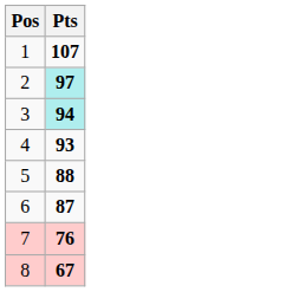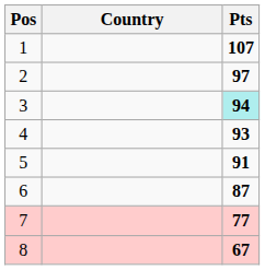 <table class="wikitable" style="text-align: center; font-size:95%">
 <tr>
 <th style="width:25px;">Pos</th>
+<th style="width:150px;">Country</th>
 <th style="width:25px;">Pts</th>
 </tr>
 <tr>
 <td>1</td>
+<td align="left"></td>
 <td><strong>107</strong></td>
 </tr>
 <tr>
 <td>2</td>
-<td style="background: paleturquoise;"><strong>97</strong></td>
+<td align="left"></td>
+<td><strong>97</strong></td>
 </tr>
 <tr>
 <td>3</td>
+<td align="left"></td>
 <td style="background: paleturquoise;"><strong>94</strong></td>
 </tr>
 <tr>
 <td>4</td>
+<td align="left"></td>
 <td><strong>93</strong></td>
 </tr>
 <tr>
 <td>5</td>
-<td><strong>88</strong></td>
+<td align="left"></td>
+<td><strong>91</strong></td>
 </tr>
 <tr>
 <td>6</td>
+<td align="left"></td>
 <td><strong>87</strong></td>
 </tr>
 <tr bgcolor=ffcccc>
 <td>7</td>
-<td><strong>76</strong></td>
+<td align="left"></td>
+<td><strong>77</strong></td>
 </tr>
 <tr bgcolor=ffcccc>
 <td>8</td>
+<td align="left"></td>
 <td><strong>67</strong></td>
 </tr>
 </table>
